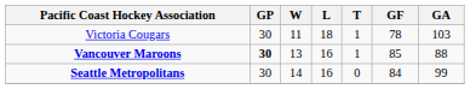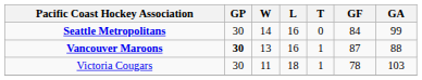 <table class="wikitable" style="text-align:center;">
 <tr>
 <th bgcolor="#DDDDFF" width="40%">Pacific Coast Hockey Association</th>
 <th bgcolor="#DDDDFF" width="5%">GP</th>
 <th bgcolor="#DDDDFF" width="5%">W</th>
 <th bgcolor="#DDDDFF" width="5%">L</th>
 <th bgcolor="#DDDDFF" width="5%">T</th>
 <th bgcolor="#DDDDFF" width="7.5%">GF</th>
 <th bgcolor="#DDDDFF" width="7.5%">GA</th>
 </tr>
 <tr>
+<td><strong><a href='#'>Seattle Metropolitans</a></strong></td>
+<td>30</td>
+<td>14</td>
+<td>16</td>
+<td>0</td>
+<td>84</td>
+<td>99</td>
+</tr>
+<tr>
+<td><strong><a href='#'>Vancouver Maroons</a></strong></td>
+<td><strong>30</strong></td>
+<td>13</td>
+<td>16</td>
+<td>1</td>
+<td>87</td>
+<td>88</td>
+</tr>
+<tr>
 <td><a href='#'>Victoria Cougars</a></td>
 <td>30</td>
 <td>11</td>
 <td>18</td>
 <td>1</td>
 <td>78</td>
 <td>103</td>
 </tr>
 <tr>
-<td><strong><a href='#'>Vancouver Maroons</a></strong></td>
-<td><strong>30</strong></td>
-<td>13</td>
-<td>16</td>
-<td>1</td>
-<td>85</td>
-<td>88</td>
-</tr>
-<tr>
-<td><strong><a href='#'>Seattle Metropolitans</a></strong></td>
-<td>30</td>
-<td>14</td>
-<td>16</td>
-<td>0</td>
-<td>84</td>
-<td>99</td>
-</tr>
-<tr>
 </tr>
 </table>
